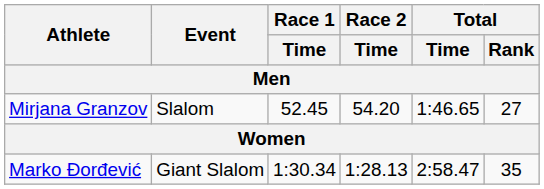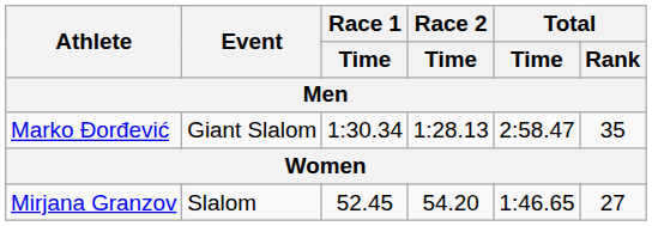 <table class="wikitable" style="font-size:90%">
 <tr>
 <th rowspan="2">Athlete</th>
 <th rowspan="2">Event</th>
 <th>Race 1</th>
 <th>Race 2</th>
 <th colspan="2">Total</th>
 </tr>
 <tr>
 <th>Time</th>
 <th>Time</th>
 <th>Time</th>
 <th>Rank</th>
 </tr>
 <tr>
 <th colspan="6">Men</th>
 </tr>
 <tr>
+<td><a href='#'>Marko Đorđević</a></td>
+<td>Giant Slalom</td>
+<td align="center">1:30.34</td>
+<td align="center">1:28.13</td>
+<td align="center">2:58.47</td>
+<td align="center">35</td>
+</tr>
+<tr>
+<th colspan="6">Women</th>
+</tr>
+<tr>
 <td><a href='#'>Mirjana Granzov</a></td>
 <td>Slalom</td>
 <td align="center">52.45</td>
 <td align="center">54.20</td>
 <td align="center">1:46.65</td>
 <td align="center">27</td>
 </tr>
-<tr>
-<th colspan="6">Women</th>
-</tr>
-<tr>
-<td><a href='#'>Marko Đorđević</a></td>
-<td>Giant Slalom</td>
-<td align="center">1:30.34</td>
-<td align="center">1:28.13</td>
-<td align="center">2:58.47</td>
-<td align="center">35</td>
-</tr>
 </table>
